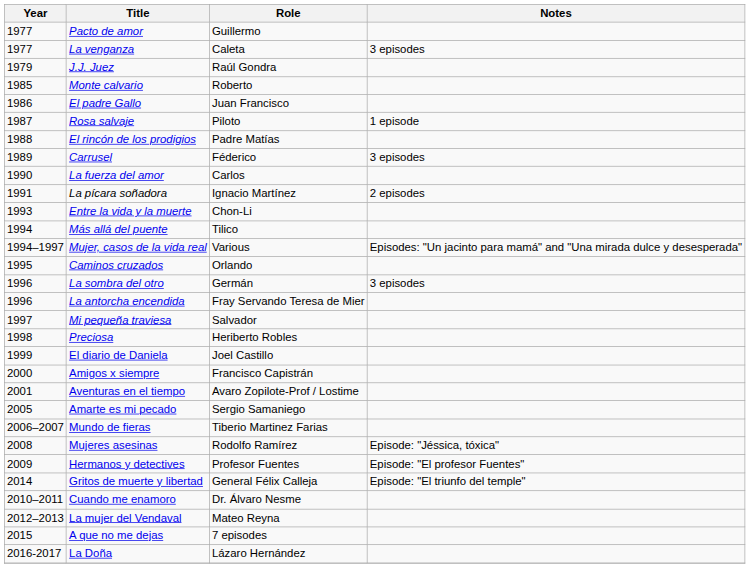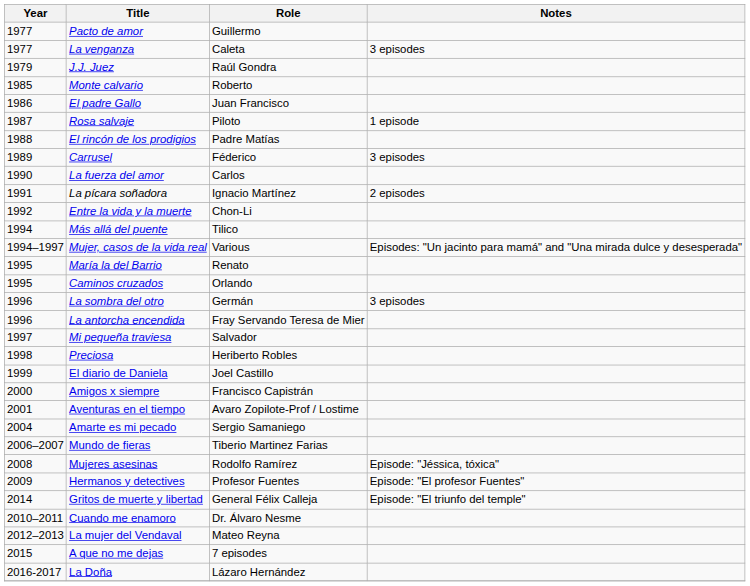 <table class="wikitable sortable">
 <tr>
 <th scope="col">Year</th>
 <th scope="col">Title</th>
 <th scope="col">Role</th>
 <th scope="col" class="unsortable">Notes</th>
 </tr>
 <tr>
 <td>1977</td>
 <td><em><a href='#'>Pacto de amor</a></em></td>
 <td>Guillermo</td>
 <td></td>
 </tr>
 <tr>
 <td>1977</td>
 <td><em><a href='#'>La venganza</a></em></td>
 <td>Caleta</td>
 <td>3 episodes</td>
 </tr>
 <tr>
 <td>1979</td>
 <td><em><a href='#'>J.J. Juez</a></em></td>
 <td>Raúl Gondra</td>
 <td></td>
 </tr>
 <tr>
 <td>1985</td>
 <td><em><a href='#'>Monte calvario</a></em></td>
 <td>Roberto</td>
 <td></td>
 </tr>
 <tr>
 <td>1986</td>
 <td><em><a href='#'>El padre Gallo</a></em></td>
 <td>Juan Francisco</td>
 <td></td>
 </tr>
 <tr>
 <td>1987</td>
 <td><em><a href='#'>Rosa salvaje</a></em></td>
 <td>Piloto</td>
 <td>1 episode</td>
 </tr>
 <tr>
 <td>1988</td>
 <td><em><a href='#'>El rincón de los prodigios</a></em></td>
 <td>Padre Matías</td>
 <td></td>
 </tr>
 <tr>
 <td>1989</td>
 <td><em><a href='#'>Carrusel</a></em></td>
 <td>Féderico</td>
 <td>3 episodes</td>
 </tr>
 <tr>
 <td>1990</td>
 <td><em><a href='#'>La fuerza del amor</a></em></td>
 <td>Carlos</td>
 <td></td>
 </tr>
 <tr>
 <td>1991</td>
 <td><em>La pícara soñadora</em></td>
 <td>Ignacio Martínez</td>
 <td>2 episodes</td>
 </tr>
 <tr>
-<td>1993</td>
+<td>1992</td>
 <td><em><a href='#'>Entre la vida y la muerte</a></em></td>
 <td>Chon-Li</td>
 <td></td>
 </tr>
 <tr>
 <td>1994</td>
 <td><em><a href='#'>Más allá del puente</a></em></td>
 <td>Tilico</td>
 <td></td>
 </tr>
 <tr>
 <td>1994–1997</td>
 <td><em><a href='#'>Mujer, casos de la vida real</a></em></td>
 <td>Various</td>
 <td>Episodes: "Un jacinto para mamá" and "Una mirada dulce y desesperada"</td>
+</tr>
+<tr>
+<td>1995</td>
+<td><em><a href='#'>María la del Barrio</a></em></td>
+<td>Renato</td>
+<td></td>
 </tr>
 <tr>
 <td>1995</td>
 <td><em><a href='#'>Caminos cruzados</a></em></td>
 <td>Orlando</td>
 <td></td>
 </tr>
 <tr>
 <td>1996</td>
 <td><em><a href='#'>La sombra del otro</a></em></td>
 <td>Germán</td>
 <td>3 episodes</td>
 </tr>
 <tr>
 <td>1996</td>
 <td><em><a href='#'>La antorcha encendida</a></em></td>
 <td>Fray Servando Teresa de Mier</td>
 <td></td>
 </tr>
 <tr>
 <td>1997</td>
 <td><em><a href='#'>Mi pequeña traviesa</a></em></td>
 <td>Salvador</td>
 <td></td>
 </tr>
 <tr>
 <td>1998</td>
 <td><em><a href='#'>Preciosa</a></td>
 <td>Heriberto Robles</td>
 <td></td>
 </tr>
 <tr>
 <td>1999</td>
 <td></em><a href='#'>El diario de Daniela</a><em></td>
 <td>Joel Castillo</td>
 <td></td>
 </tr>
 <tr>
 <td>2000</td>
 <td></em><a href='#'>Amigos x siempre</a><em></td>
 <td>Francisco Capistrán</td>
 <td></td>
 </tr>
 <tr>
 <td>2001</td>
 <td></em><a href='#'>Aventuras en el tiempo</a><em></td>
 <td>Avaro Zopilote-Prof / Lostime</td>
 <td></td>
 </tr>
 <tr>
-<td>2005</td>
+<td>2004</td>
 <td></em><a href='#'>Amarte es mi pecado</a><em></td>
 <td>Sergio Samaniego</td>
 <td></td>
 </tr>
 <tr>
 <td>2006–2007</td>
 <td></em><a href='#'>Mundo de fieras</a><em></td>
 <td>Tiberio Martinez Farias</td>
 <td></td>
 </tr>
 <tr>
 <td>2008</td>
 <td></em><a href='#'>Mujeres asesinas</a><em></td>
 <td>Rodolfo Ramírez</td>
 <td>Episode: "Jéssica, tóxica"</td>
 </tr>
 <tr>
 <td>2009</td>
 <td></em><a href='#'>Hermanos y detectives</a><em></td>
 <td>Profesor Fuentes</td>
 <td>Episode: "El profesor Fuentes"</td>
 </tr>
 <tr>
 <td>2014</td>
 <td></em><a href='#'>Gritos de muerte y libertad</a><em></td>
 <td>General Félix Calleja</td>
 <td>Episode: "El triunfo del temple"</td>
 </tr>
 <tr>
 <td>2010–2011</td>
 <td></em><a href='#'>Cuando me enamoro</a><em></td>
 <td>Dr. Álvaro Nesme</td>
 <td></td>
 </tr>
 <tr>
 <td>2012–2013</td>
 <td></em><a href='#'>La mujer del Vendaval</a><em></td>
 <td>Mateo Reyna</td>
 <td></td>
 </tr>
 <tr>
 <td>2015</td>
 <td></em><a href='#'>A que no me dejas</a><em></td>
 <td>7 episodes</td>
 <td></td>
 </tr>
 <tr>
 <td>2016-2017</td>
 <td></em><a href='#'>La Doña</a><em></td>
 <td>Lázaro Hernández</td>
 <td></td>
 </tr>
 <tr>
 </tr>
 </table>
